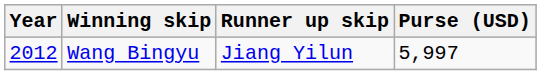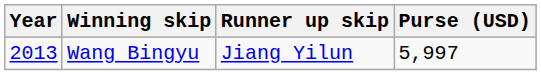 <table class="wikitable">
 <tr>
 <th>Year</th>
 <th>Winning skip</th>
 <th>Runner up skip</th>
 <th>Purse (USD)</th>
 </tr>
 <tr>
-<td><a href='#'>2012</a></td>
+<td><a href='#'>2013</a></td>
 <td> <a href='#'>Wang Bingyu</a></td>
 <td> <a href='#'>Jiang Yilun</a></td>
 <td>5,997</td>
 </tr>
 </table>
